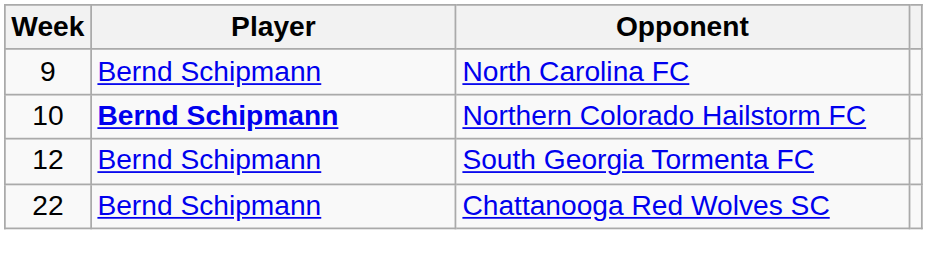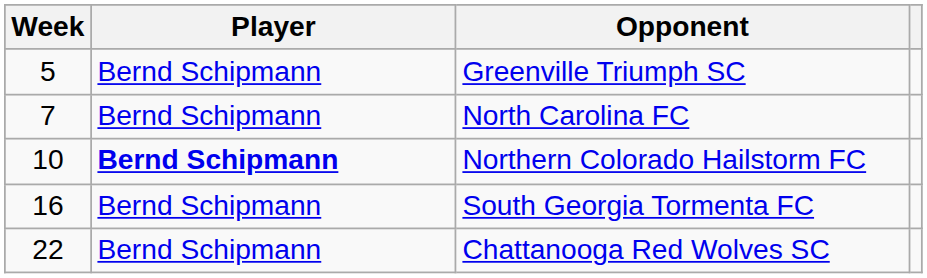 <table class="wikitable sortable" style="text-align:center;">
 <tr>
 <th>Week</th>
 <th style="width:200px">Player</th>
 <th style="width:250px">Opponent</th>
 <th class="unsortable"></th>
 </tr>
 <tr>
-<td>9</td>
+<td>5</td>
+<td style="text-align:left;" data-sort-value="Schipmann, Bernd"> <a href='#'>Bernd Schipmann</a></td>
+<td style="text-align:left;"><a href='#'>Greenville Triumph SC</a></td>
+<td></td>
+</tr>
+<tr>
+<td>7</td>
 <td style="text-align:left;" data-sort-value="Schipmann, Bernd"> <a href='#'>Bernd Schipmann</a></td>
 <td style="text-align:left;"><a href='#'>North Carolina FC</a></td>
 <td></td>
 </tr>
 <tr>
 <td>10</td>
 <td style="text-align:left;" data-sort-value="Schipmann, Bernd"><strong> <a href='#'>Bernd Schipmann</a></strong></td>
 <td style="text-align:left;"><a href='#'>Northern Colorado Hailstorm FC</a></td>
 <td></td>
 </tr>
 <tr>
-<td>12</td>
+<td>16</td>
 <td style="text-align:left;" data-sort-value="Schipmann, Bernd"> <a href='#'>Bernd Schipmann</a></td>
 <td style="text-align:left;"><a href='#'>South Georgia Tormenta FC</a></td>
 <td></td>
 </tr>
 <tr>
 <td>22</td>
 <td style="text-align:left;" data-sort-value="Schipmann, Bernd"> <a href='#'>Bernd Schipmann</a></td>
 <td style="text-align:left;"><a href='#'>Chattanooga Red Wolves SC</a></td>
 <td></td>
 </tr>
 </table>
